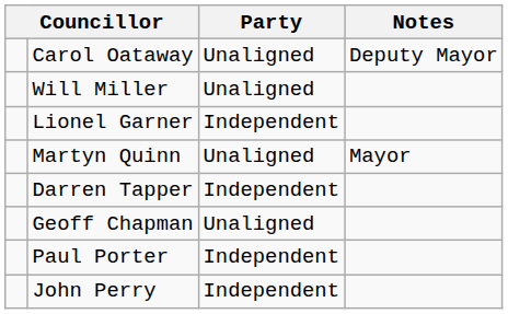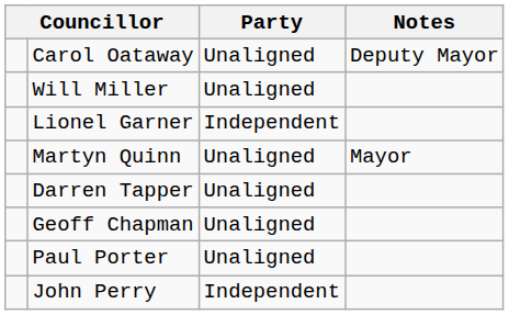 <table class="wikitable">
 <tr>
 <th colspan="2">Councillor</th>
 <th>Party</th>
 <th>Notes</th>
 </tr>
 <tr>
 <td> </td>
 <td>Carol Oataway</td>
 <td>Unaligned</td>
 <td>Deputy Mayor</td>
 </tr>
 <tr>
 <td> </td>
 <td>Will Miller</td>
 <td>Unaligned</td>
 <td></td>
 </tr>
 <tr>
 <td> </td>
 <td>Lionel Garner</td>
 <td>Independent</td>
 <td></td>
 </tr>
 <tr>
 <td> </td>
 <td>Martyn Quinn</td>
 <td>Unaligned</td>
 <td>Mayor</td>
 </tr>
 <tr>
 <td> </td>
 <td>Darren Tapper</td>
-<td>Independent</td>
+<td>Unaligned</td>
 <td></td>
 </tr>
 <tr>
 <td> </td>
 <td>Geoff Chapman</td>
 <td>Unaligned</td>
 <td></td>
 </tr>
 <tr>
 <td> </td>
 <td>Paul Porter</td>
-<td>Independent</td>
+<td>Unaligned</td>
 <td></td>
 </tr>
 <tr>
 <td> </td>
 <td>John Perry</td>
 <td>Independent</td>
 <td></td>
 </tr>
 </table>
